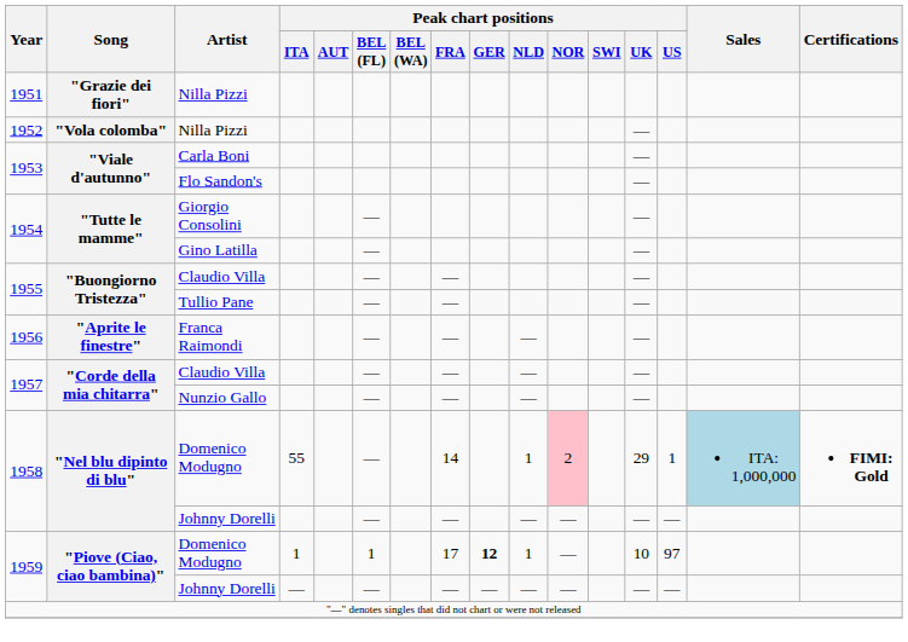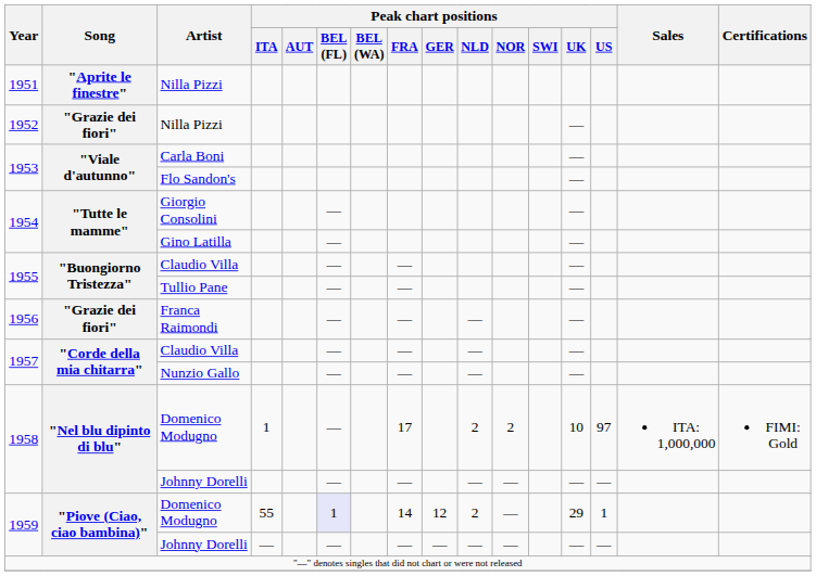 <table class="wikitable plainrowheaders" style="text-align:center;width:100%;">
 <tr>
 <th rowspan="2" style="width:40px;">Year</th>
 <th rowspan="2" style="width:220px;">Song</th>
 <th rowspan="2" style="width:200px;">Artist</th>
 <th colspan="11">Peak chart positions</th>
 <th rowspan="2">Sales</th>
 <th rowspan="2">Certifications</th>
 </tr>
 <tr>
 <th scope="col" style="width:2.5em;font-size:90%;"><a href='#'>ITA</a><br></th>
 <th scope="col" style="width:2.5em;font-size:90%;"><a href='#'>AUT</a><br></th>
 <th scope="col" style="width:2.5em;font-size:90%;"><a href='#'>BEL</a><br>(FL)<br></th>
 <th scope="col" style="width:2.5em;font-size:90%;"><a href='#'>BEL</a><br>(WA)<br></th>
 <th scope="col" style="width:2.5em;font-size:90%;"><a href='#'>FRA</a><br></th>
 <th scope="col" style="width:2.5em;font-size:90%;"><a href='#'>GER</a><br></th>
 <th scope="col" style="width:2.5em;font-size:90%;"><a href='#'>NLD</a><br></th>
 <th scope="col" style="width:2.5em;font-size:90%;"><a href='#'>NOR</a><br></th>
 <th scope="col" style="width:2.5em;font-size:90%;"><a href='#'>SWI</a><br></th>
 <th scope="col" style="width:2.5em;font-size:90%;"><a href='#'>UK</a><br></th>
 <th scope="col" style="width:2.5em;font-size:90%;"><a href='#'>US</a><br></th>
 </tr>
 <tr>
 <td><a href='#'>1951</a></td>
-<th scope="row">"Grazie dei fiori"</th>
+<th scope="row">"<a href='#'>Aprite le finestre</a>"</th>
 <td style="text-align:left;"><a href='#'>Nilla Pizzi</a></td>
 <td></td>
 <td></td>
 <td></td>
 <td></td>
 <td></td>
 <td></td>
 <td></td>
 <td></td>
 <td></td>
 <td></td>
 <td></td>
 <td></td>
 <td></td>
 </tr>
 <tr>
 <td><a href='#'>1952</a></td>
-<th scope="row">"Vola colomba"</th>
+<th scope="row">"Grazie dei fiori"</th>
 <td style="text-align:left;">Nilla Pizzi</td>
 <td></td>
 <td></td>
 <td></td>
 <td></td>
 <td></td>
 <td></td>
 <td></td>
 <td></td>
 <td></td>
 <td>—</td>
 <td></td>
 <td></td>
 <td></td>
 </tr>
 <tr>
 <td rowspan="2"><a href='#'>1953</a></td>
 <th rowspan="2" scope="row">"Viale d'autunno"</th>
 <td style="text-align:left;"><a href='#'>Carla Boni</a></td>
 <td></td>
 <td></td>
 <td></td>
 <td></td>
 <td></td>
 <td></td>
 <td></td>
 <td></td>
 <td></td>
 <td>—</td>
 <td></td>
 <td></td>
 <td></td>
 </tr>
 <tr>
 <td style="text-align:left;"><a href='#'>Flo Sandon's</a></td>
 <td></td>
 <td></td>
 <td></td>
 <td></td>
 <td></td>
 <td></td>
 <td></td>
 <td></td>
 <td></td>
 <td>—</td>
 <td></td>
 <td></td>
 <td></td>
 </tr>
 <tr>
 <td rowspan="2"><a href='#'>1954</a></td>
 <th rowspan="2" scope="row">"Tutte le mamme"</th>
 <td style="text-align:left;"><a href='#'>Giorgio Consolini</a></td>
 <td></td>
 <td></td>
 <td>—</td>
 <td></td>
 <td></td>
 <td></td>
 <td></td>
 <td></td>
 <td></td>
 <td>—</td>
 <td></td>
 <td></td>
 <td></td>
 </tr>
 <tr>
 <td style="text-align:left;"><a href='#'>Gino Latilla</a></td>
 <td></td>
 <td></td>
 <td>—</td>
 <td></td>
 <td></td>
 <td></td>
 <td></td>
 <td></td>
 <td></td>
 <td>—</td>
 <td></td>
 <td></td>
 <td></td>
 </tr>
 <tr>
 <td rowspan="2"><a href='#'>1955</a></td>
 <th rowspan="2" scope="row">"Buongiorno Tristezza"</th>
 <td style="text-align:left;"><a href='#'>Claudio Villa</a></td>
 <td></td>
 <td></td>
 <td>—</td>
 <td></td>
 <td>—</td>
 <td></td>
 <td></td>
 <td></td>
 <td></td>
 <td>—</td>
 <td></td>
 <td></td>
 <td></td>
 </tr>
 <tr>
 <td style="text-align:left;"><a href='#'>Tullio Pane</a></td>
 <td></td>
 <td></td>
 <td>—</td>
 <td></td>
 <td>—</td>
 <td></td>
 <td></td>
 <td></td>
 <td></td>
 <td>—</td>
 <td></td>
 <td></td>
 <td></td>
 </tr>
 <tr>
 <td><a href='#'>1956</a></td>
-<th scope="row">"<a href='#'>Aprite le finestre</a>"</th>
+<th scope="row">"Grazie dei fiori"</th>
 <td style="text-align:left;"><a href='#'>Franca Raimondi</a></td>
 <td></td>
 <td></td>
 <td>—</td>
 <td></td>
 <td>—</td>
 <td></td>
 <td>—</td>
 <td></td>
 <td></td>
 <td>—</td>
 <td></td>
 <td></td>
 <td></td>
 </tr>
 <tr>
 <td rowspan="2"><a href='#'>1957</a></td>
 <th rowspan="2" scope="row">"<a href='#'>Corde della mia chitarra</a>"</th>
 <td style="text-align:left;"><a href='#'>Claudio Villa</a></td>
 <td></td>
 <td></td>
 <td>—</td>
 <td></td>
 <td>—</td>
 <td></td>
 <td>—</td>
 <td></td>
 <td></td>
 <td>—</td>
 <td></td>
 <td></td>
 <td></td>
 </tr>
 <tr>
 <td style="text-align:left;"><a href='#'>Nunzio Gallo</a></td>
 <td></td>
 <td></td>
 <td>—</td>
 <td></td>
 <td>—</td>
 <td></td>
 <td>—</td>
 <td></td>
 <td></td>
 <td>—</td>
 <td></td>
 <td></td>
 <td></td>
 </tr>
 <tr>
 <td rowspan="2"><a href='#'>1958</a></td>
 <th rowspan="2" scope="row">"<a href='#'>Nel blu dipinto di blu</a>"</th>
 <td style="text-align:left;"><a href='#'>Domenico Modugno</a></td>
-<td>55</td>
+<td>1</td>
 <td></td>
 <td>—</td>
 <td></td>
-<td>14</td>
+<td>17</td>
 <td></td>
-<td>1</td>
-<td style="background: pink;">2</td>
+<td>2</td>
+<td>2</td>
 <td></td>
-<td>29</td>
-<td>1</td>
-<td style="background: lightblue;"><br><ul><li>ITA: 1,000,000</li></ul></td>
-<td><strong><br><ul><li>FIMI: Gold</li></ul></strong></td>
+<td>10</td>
+<td>97</td>
+<td><br><ul><li>ITA: 1,000,000</li></ul></td>
+<td><br><ul><li>FIMI: Gold</li></ul></td>
 </tr>
 <tr>
 <td style="text-align:left;"><a href='#'>Johnny Dorelli</a></td>
 <td></td>
 <td></td>
 <td>—</td>
 <td></td>
 <td>—</td>
 <td></td>
 <td>—</td>
 <td>—</td>
 <td></td>
 <td>—</td>
 <td>—</td>
 <td></td>
 <td></td>
 </tr>
 <tr>
 <td rowspan="2"><a href='#'>1959</a></td>
 <th rowspan="2" scope="row">"<a href='#'>Piove (Ciao, ciao bambina)</a>"</th>
 <td style="text-align:left;"><a href='#'>Domenico Modugno</a></td>
-<td>1</td>
+<td>55</td>
 <td></td>
-<td>1</td>
+<td style="background: lavender;">1</td>
 <td></td>
-<td>17</td>
-<td><strong>12</strong></td>
-<td>1</td>
+<td>14</td>
+<td>12</td>
+<td>2</td>
 <td>—</td>
 <td></td>
-<td>10</td>
-<td>97</td>
+<td>29</td>
+<td>1</td>
 <td></td>
 <td></td>
 </tr>
 <tr>
 <td style="text-align:left;"><a href='#'>Johnny Dorelli</a></td>
 <td>—</td>
 <td></td>
 <td>—</td>
 <td></td>
 <td>—</td>
 <td>—</td>
 <td>—</td>
 <td>—</td>
 <td></td>
 <td>—</td>
 <td>—</td>
 <td></td>
 <td></td>
 </tr>
 <tr>
 <td colspan="30" style="text-align:center;font-size:8pt">"—" denotes singles that did not chart or were not released</td>
 </tr>
 <tr>
 </tr>
 </table>
